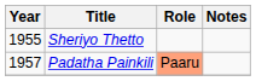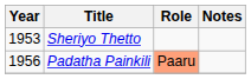 <table class="wikitable sortable">
 <tr>
 <th>Year</th>
 <th>Title</th>
 <th>Role</th>
 <th class="unsortable">Notes</th>
 </tr>
 <tr>
-<td>1955</td>
+<td>1953</td>
 <td><em><a href='#'>Sheriyo Thetto</a></em></td>
 <td></td>
 <td></td>
 </tr>
 <tr>
-<td>1957</td>
+<td>1956</td>
 <td><em><a href='#'>Padatha Painkili</a></em></td>
 <td style="background: lightsalmon;">Paaru</td>
 <td></td>
 </tr>
 <tr>
 </tr>
 </table>
